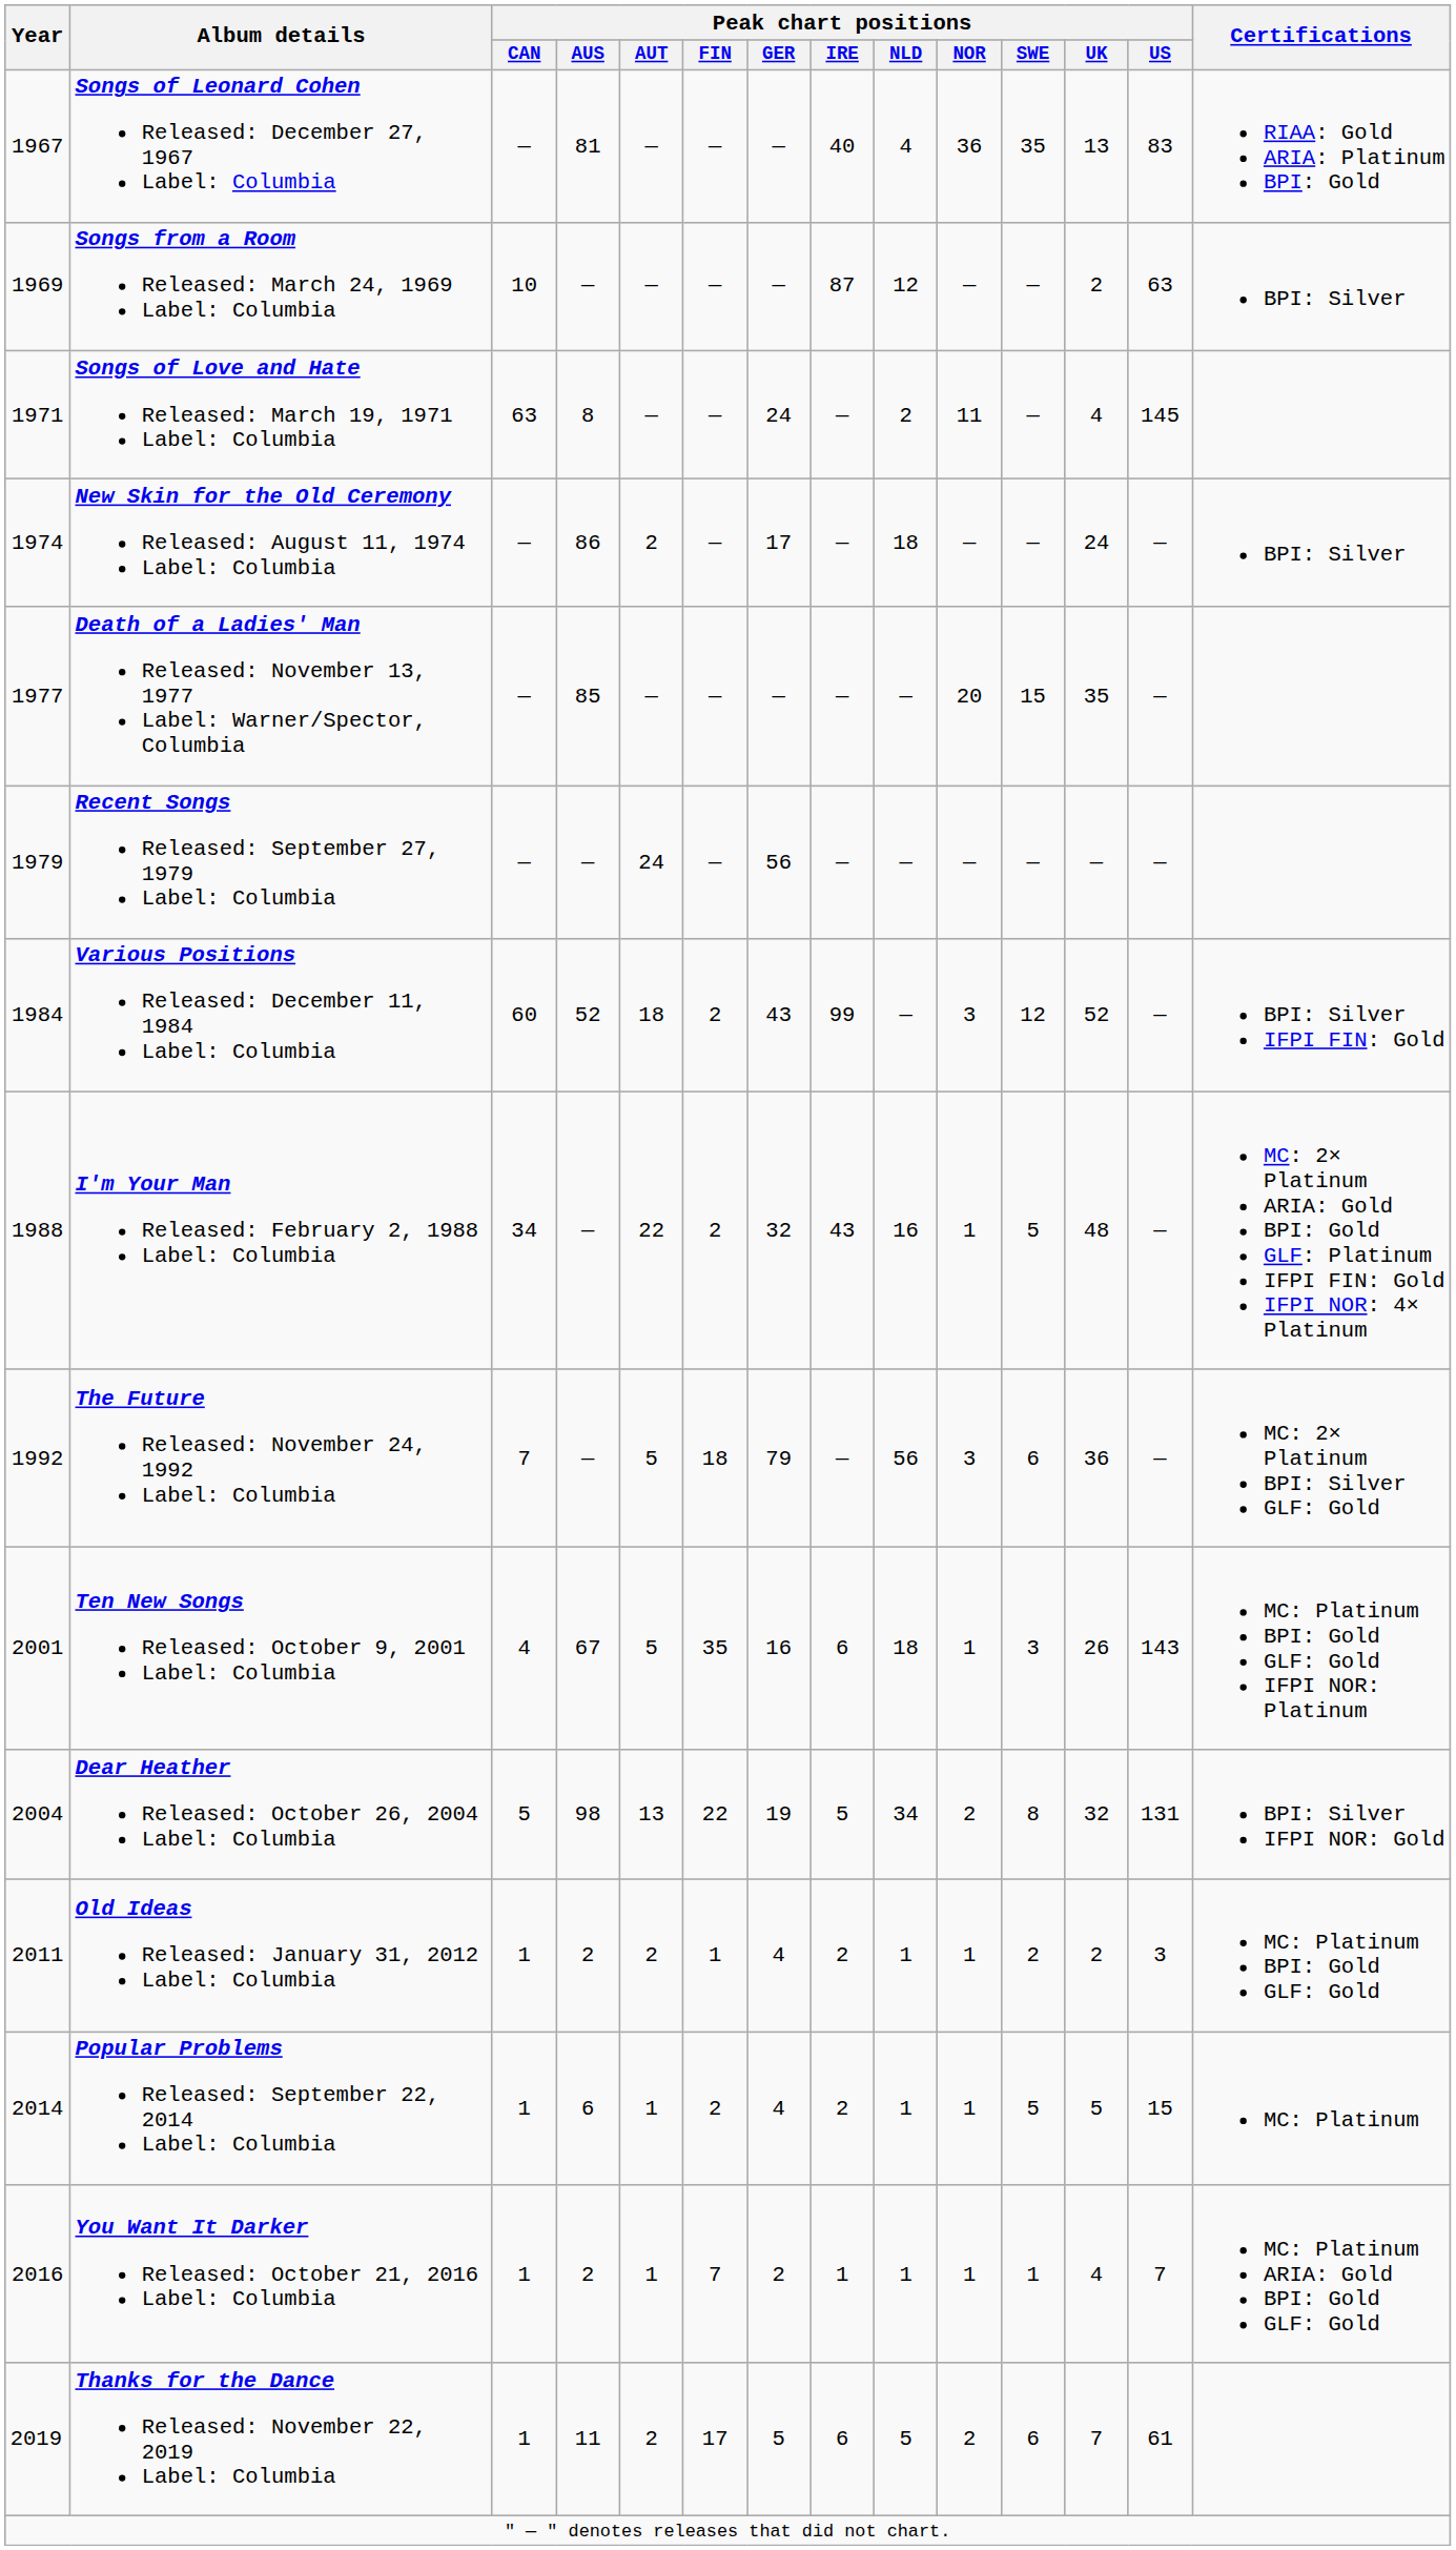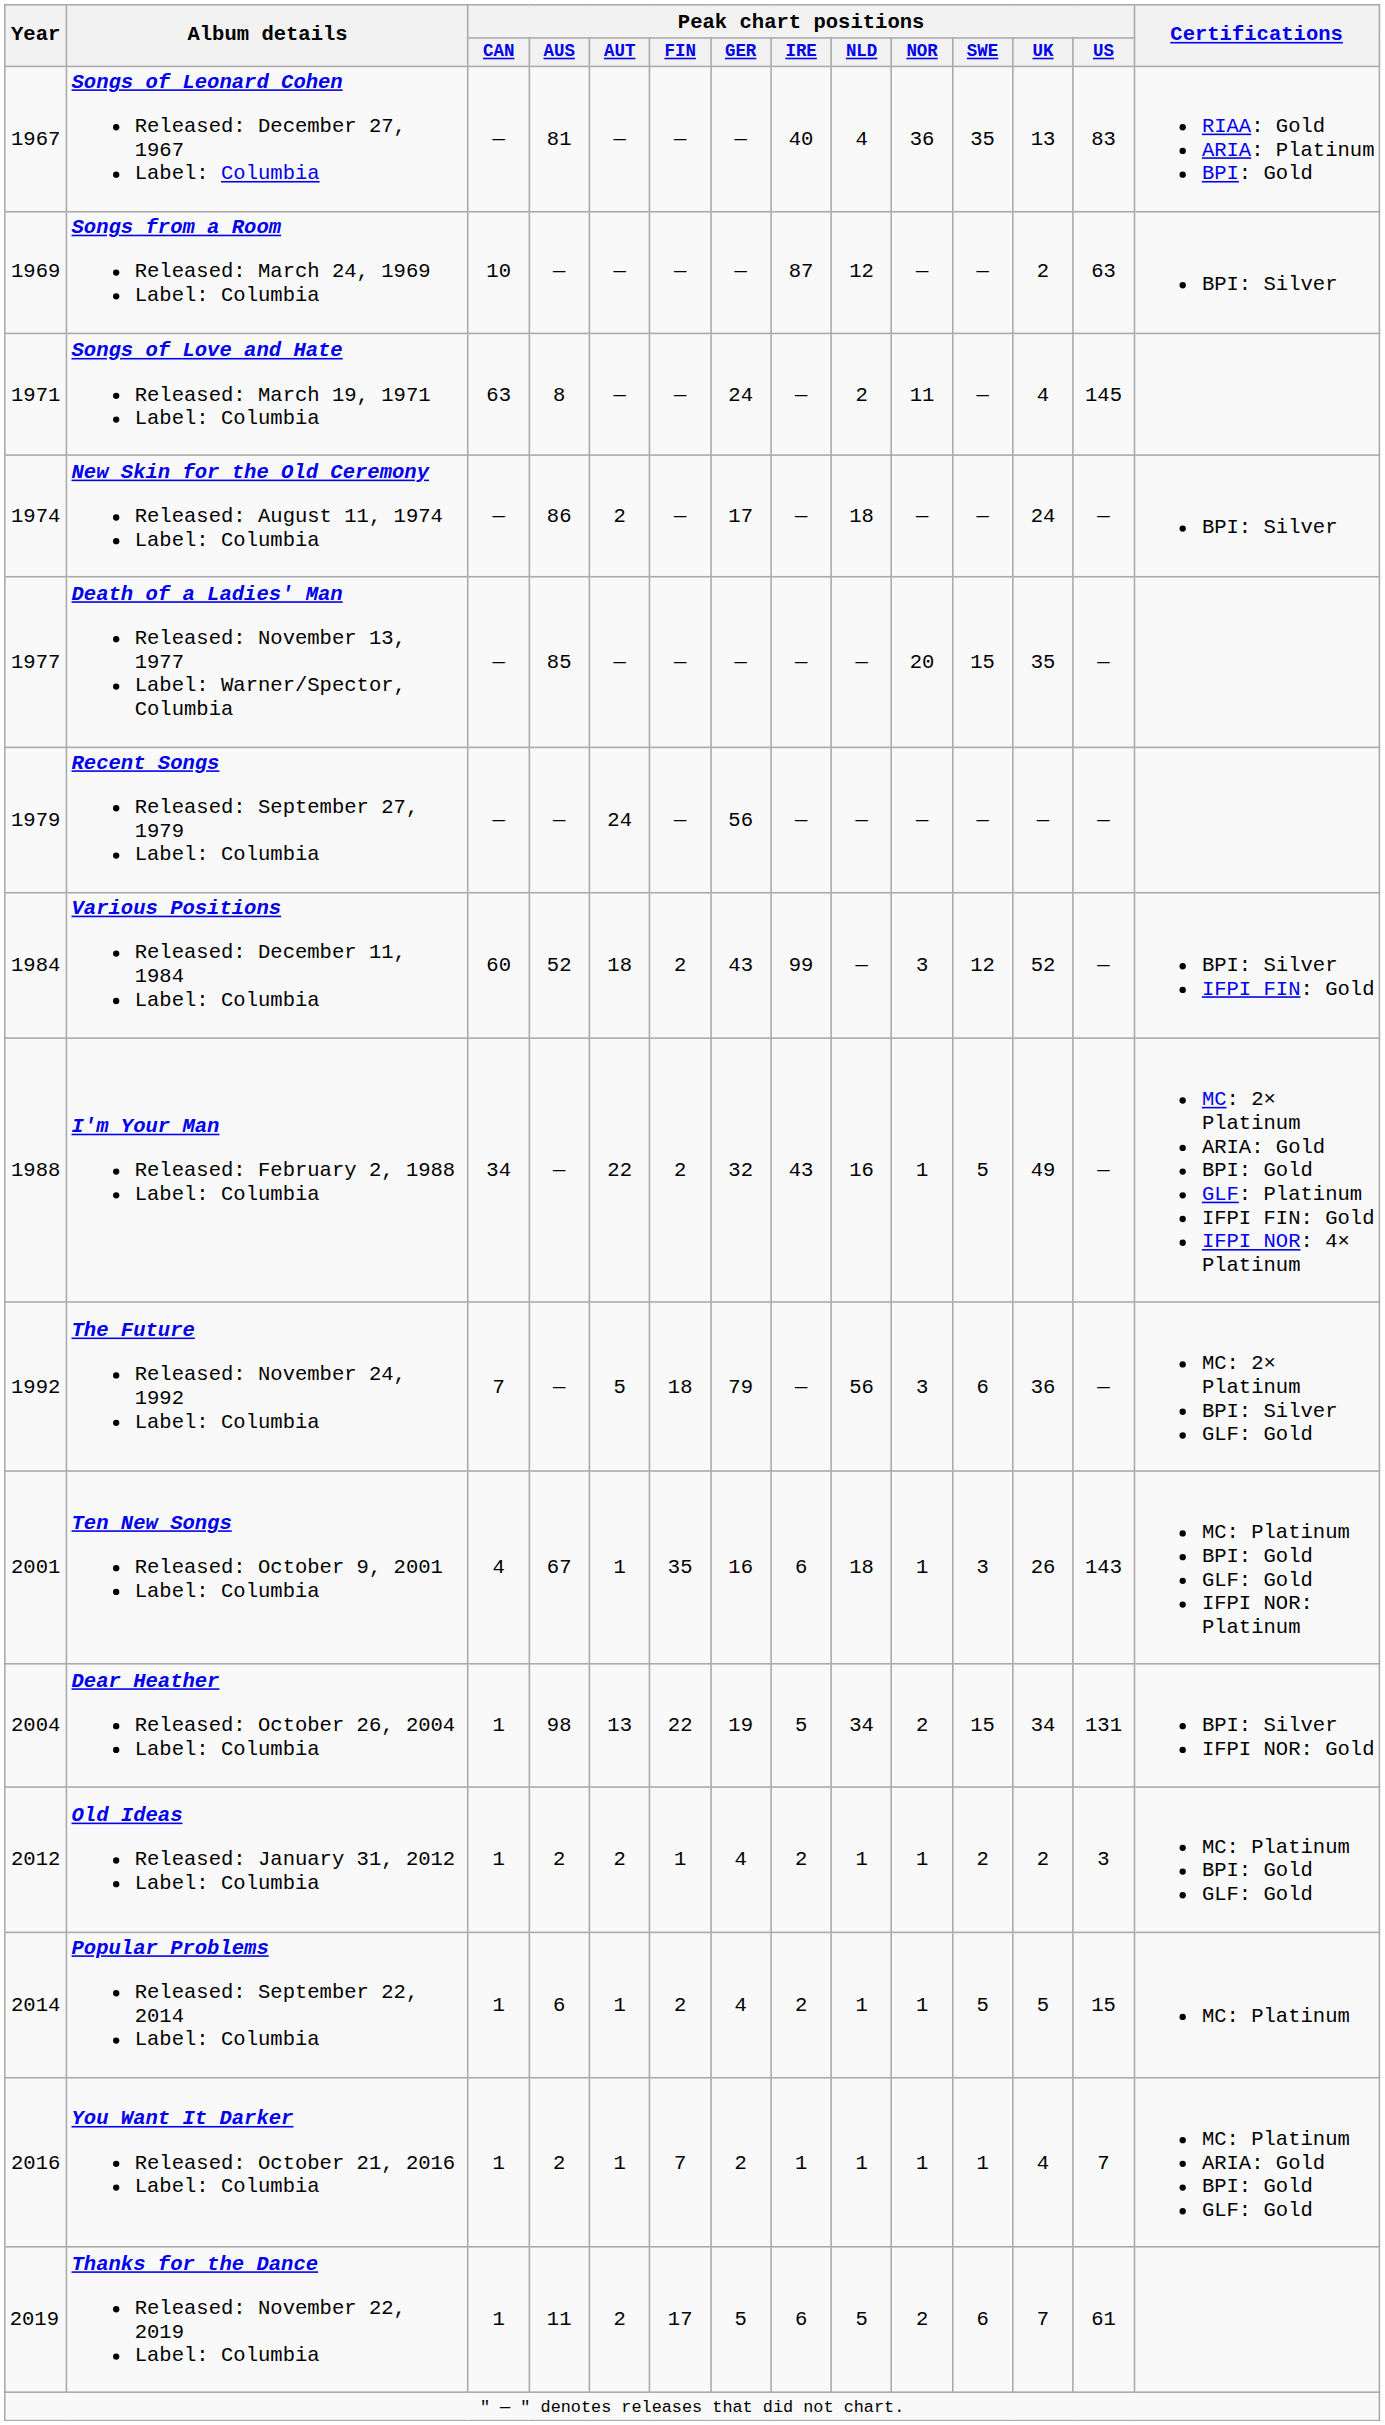 <table class="wikitable">
 <tr>
 <th rowspan="2" width="33">Year</th>
 <th rowspan="2" width="250">Album details</th>
 <th colspan="11">Peak chart positions</th>
 <th rowspan="2" width="150"><a href='#'>Certifications</a></th>
 </tr>
 <tr>
 <th style="width:3em;font-size:85%"><a href='#'>CAN</a><br></th>
 <th style="width:3em;font-size:85%"><a href='#'>AUS</a><br></th>
 <th style="width:3em;font-size:85%"><a href='#'>AUT</a><br></th>
 <th style="width:3em;font-size:85%"><a href='#'>FIN</a><br></th>
 <th style="width:3em;font-size:85%"><a href='#'>GER</a><br></th>
 <th style="width:3em;font-size:85%"><a href='#'>IRE</a><br></th>
 <th style="width:3em;font-size:85%"><a href='#'>NLD</a><br></th>
 <th style="width:3em;font-size:85%"><a href='#'>NOR</a><br></th>
 <th style="width:3em;font-size:85%"><a href='#'>SWE</a><br></th>
 <th style="width:3em;font-size:85%"><a href='#'>UK</a><br></th>
 <th style="width:3em;font-size:85%"><a href='#'>US</a><br></th>
 </tr>
 <tr>
 <td align="center">1967</td>
 <td align="left"><strong><em><a href='#'>Songs of Leonard Cohen</a></em></strong><br><ul><li>Released: December 27, 1967</li><li>Label: <a href='#'>Columbia</a></li></ul></td>
 <td align="center">—</td>
 <td align="center">81<br></td>
 <td align="center">—</td>
 <td align="center">—</td>
 <td align="center">—</td>
 <td align="center">40</td>
 <td align="center">4</td>
 <td align="center">36</td>
 <td align="center">35</td>
 <td align="center">13</td>
 <td align="center">83</td>
 <td><br><ul><li><a href='#'>RIAA</a>: Gold</li><li><a href='#'>ARIA</a>: Platinum</li><li><a href='#'>BPI</a>: Gold</li></ul></td>
 </tr>
 <tr>
 <td align="center">1969</td>
 <td align="left"><strong><em><a href='#'>Songs from a Room</a></em></strong><br><ul><li>Released: March 24, 1969</li><li>Label: Columbia</li></ul></td>
 <td align="center">10<br></td>
 <td align="center">—</td>
 <td align="center">—</td>
 <td align="center">—</td>
 <td align="center">—</td>
 <td align="center">87</td>
 <td align="center">12</td>
 <td align="center">—</td>
 <td align="center">—</td>
 <td align="center">2</td>
 <td align="center">63</td>
 <td><br><ul><li>BPI: Silver</li></ul></td>
 </tr>
 <tr>
 <td align="center">1971</td>
 <td align="left"><strong><em><a href='#'>Songs of Love and Hate</a></em></strong><br><ul><li>Released: March 19, 1971</li><li>Label: Columbia</li></ul></td>
 <td align="center">63<br></td>
 <td align="center">8</td>
 <td align="center">—</td>
 <td align="center">—</td>
 <td align="center">24</td>
 <td align="center">—</td>
 <td align="center">2</td>
 <td align="center">11</td>
 <td align="center">—</td>
 <td align="center">4</td>
 <td align="center">145</td>
 <td></td>
 </tr>
 <tr>
 <td align="center">1974</td>
 <td align="left"><strong><em><a href='#'>New Skin for the Old Ceremony</a></em></strong><br><ul><li>Released: August 11, 1974</li><li>Label: Columbia</li></ul></td>
 <td align="center">—</td>
 <td align="center">86</td>
 <td align="center">2</td>
 <td align="center">—</td>
 <td align="center">17</td>
 <td align="center">—</td>
 <td align="center">18</td>
 <td align="center">—</td>
 <td align="center">—</td>
 <td align="center">24</td>
 <td align="center">—</td>
 <td><br><ul><li>BPI: Silver</li></ul></td>
 </tr>
 <tr>
 <td align="center">1977</td>
 <td align="left"><strong><em><a href='#'>Death of a Ladies' Man</a></em></strong><br><ul><li>Released: November 13, 1977</li><li>Label: Warner/Spector, Columbia</li></ul></td>
 <td align="center">—</td>
 <td align="center">85</td>
 <td align="center">—</td>
 <td align="center">—</td>
 <td align="center">—</td>
 <td align="center">—</td>
 <td align="center">—</td>
 <td align="center">20</td>
 <td align="center">15</td>
 <td align="center">35</td>
 <td align="center">—</td>
 <td></td>
 </tr>
 <tr>
 <td align="center">1979</td>
 <td align="left"><strong><em><a href='#'>Recent Songs</a></em></strong><br><ul><li>Released: September 27, 1979</li><li>Label: Columbia</li></ul></td>
 <td align="center">—</td>
 <td align="center">—</td>
 <td align="center">24</td>
 <td align="center">—</td>
 <td align="center">56</td>
 <td align="center">—</td>
 <td align="center">—</td>
 <td align="center">—</td>
 <td align="center">—</td>
 <td align="center">—</td>
 <td align="center">—</td>
 <td></td>
 </tr>
 <tr>
 <td align="center">1984</td>
 <td align="left"><strong><em><a href='#'>Various Positions</a></em></strong><br><ul><li>Released: December 11, 1984</li><li>Label: Columbia</li></ul></td>
 <td align="center">60<br></td>
 <td align="center">52</td>
 <td align="center">18</td>
 <td align="center">2</td>
 <td align="center">43</td>
 <td align="center">99</td>
 <td align="center">—</td>
 <td align="center">3</td>
 <td align="center">12</td>
 <td align="center">52</td>
 <td align="center">—</td>
 <td><br><ul><li>BPI: Silver</li><li><a href='#'>IFPI FIN</a>: Gold</li></ul></td>
 </tr>
 <tr>
 <td align="center">1988</td>
 <td align="left"><strong><em><a href='#'>I'm Your Man</a></em></strong><br><ul><li>Released: February 2, 1988</li><li>Label: Columbia</li></ul></td>
 <td align="center">34<br></td>
 <td align="center">—</td>
 <td align="center">22</td>
 <td align="center">2</td>
 <td align="center">32</td>
 <td align="center">43</td>
 <td align="center">16</td>
 <td align="center">1</td>
 <td align="center">5</td>
-<td align="center">48</td>
+<td align="center">49</td>
 <td align="center">—</td>
 <td><br><ul><li><a href='#'>MC</a>: 2× Platinum</li><li>ARIA: Gold</li><li>BPI: Gold</li><li><a href='#'>GLF</a>: Platinum</li><li>IFPI FIN: Gold</li><li><a href='#'>IFPI NOR</a>: 4× Platinum</li></ul></td>
 </tr>
 <tr>
 <td align="center">1992</td>
 <td align="left"><strong><em><a href='#'>The Future</a></em></strong><br><ul><li>Released: November 24, 1992</li><li>Label: Columbia</li></ul></td>
 <td align="center">7<br></td>
 <td align="center">—</td>
 <td align="center">5</td>
 <td align="center">18</td>
 <td align="center">79</td>
 <td align="center">—</td>
 <td align="center">56</td>
 <td align="center">3</td>
 <td align="center">6</td>
 <td align="center">36</td>
 <td align="center">—</td>
 <td><br><ul><li>MC: 2× Platinum</li><li>BPI: Silver</li><li>GLF: Gold</li></ul></td>
 </tr>
 <tr>
 <td align="center">2001</td>
 <td align="left"><strong><em><a href='#'>Ten New Songs</a></em></strong><br><ul><li>Released: October 9, 2001</li><li>Label: Columbia</li></ul></td>
 <td align="center">4</td>
 <td align="center">67</td>
-<td align="center">5</td>
+<td align="center">1</td>
 <td align="center">35</td>
 <td align="center">16</td>
 <td align="center">6</td>
 <td align="center">18</td>
 <td align="center">1</td>
 <td align="center">3</td>
 <td align="center">26</td>
 <td align="center">143</td>
 <td><br><ul><li>MC: Platinum</li><li>BPI: Gold</li><li>GLF: Gold</li><li>IFPI NOR: Platinum</li></ul></td>
 </tr>
 <tr>
 <td align="center">2004</td>
 <td align="left"><strong><em><a href='#'>Dear Heather</a></em></strong><br><ul><li>Released: October 26, 2004</li><li>Label: Columbia</li></ul></td>
-<td align="center">5</td>
+<td align="center">1</td>
 <td align="center">98</td>
 <td align="center">13</td>
 <td align="center">22</td>
 <td align="center">19</td>
 <td align="center">5</td>
 <td align="center">34</td>
 <td align="center">2</td>
-<td align="center">8</td>
-<td align="center">32</td>
+<td align="center">15</td>
+<td align="center">34</td>
 <td align="center">131</td>
 <td><br><ul><li>BPI: Silver</li><li>IFPI NOR: Gold</li></ul></td>
 </tr>
 <tr>
-<td align="center">2011</td>
+<td align="center">2012</td>
 <td align="left"><strong><em><a href='#'>Old Ideas</a></em></strong><br><ul><li>Released: January 31, 2012</li><li>Label: Columbia</li></ul></td>
 <td align="center">1</td>
 <td align="center">2</td>
 <td align="center">2</td>
 <td align="center">1</td>
 <td align="center">4</td>
 <td align="center">2</td>
 <td align="center">1</td>
 <td align="center">1</td>
 <td align="center">2</td>
 <td align="center">2</td>
 <td align="center">3</td>
 <td><br><ul><li>MC: Platinum</li><li>BPI: Gold</li><li>GLF: Gold</li></ul></td>
 </tr>
 <tr>
 <td align="center">2014</td>
 <td align="left"><strong><em><a href='#'>Popular Problems</a></em></strong><br><ul><li>Released: September 22, 2014</li><li>Label: Columbia</li></ul></td>
 <td align="center">1</td>
 <td align="center">6</td>
 <td align="center">1</td>
 <td align="center">2</td>
 <td align="center">4</td>
 <td align="center">2</td>
 <td align="center">1</td>
 <td align="center">1</td>
 <td align="center">5</td>
 <td align="center">5</td>
 <td align="center">15</td>
 <td><br><ul><li>MC: Platinum</li></ul></td>
 </tr>
 <tr>
 <td align="center">2016</td>
 <td align="left"><strong><em><a href='#'>You Want It Darker</a></em></strong><br><ul><li>Released: October 21, 2016</li><li>Label: Columbia</li></ul></td>
 <td align="center">1</td>
 <td align="center">2</td>
 <td align="center">1</td>
 <td align="center">7</td>
 <td align="center">2</td>
 <td align="center">1</td>
 <td align="center">1</td>
 <td align="center">1</td>
 <td align="center">1</td>
 <td align="center">4</td>
 <td align="center">7</td>
 <td><br><ul><li>MC: Platinum</li><li>ARIA: Gold</li><li>BPI: Gold</li><li>GLF: Gold</li></ul></td>
 </tr>
 <tr>
 <td>2019</td>
 <td align="left"><strong><em><a href='#'>Thanks for the Dance</a></em></strong><br><ul><li>Released: November 22, 2019</li><li>Label: Columbia</li></ul></td>
 <td align="center">1</td>
 <td align="center">11</td>
 <td align="center">2</td>
 <td align="center">17</td>
 <td align="center">5</td>
 <td align="center">6</td>
 <td align="center">5</td>
 <td align="center">2</td>
 <td align="center">6</td>
 <td align="center">7</td>
 <td align="center">61</td>
 <td></td>
 </tr>
 <tr>
 <td align="center" colspan="30" style="font-size: 8pt">" — " denotes releases that did not chart.</td>
 </tr>
 </table>
